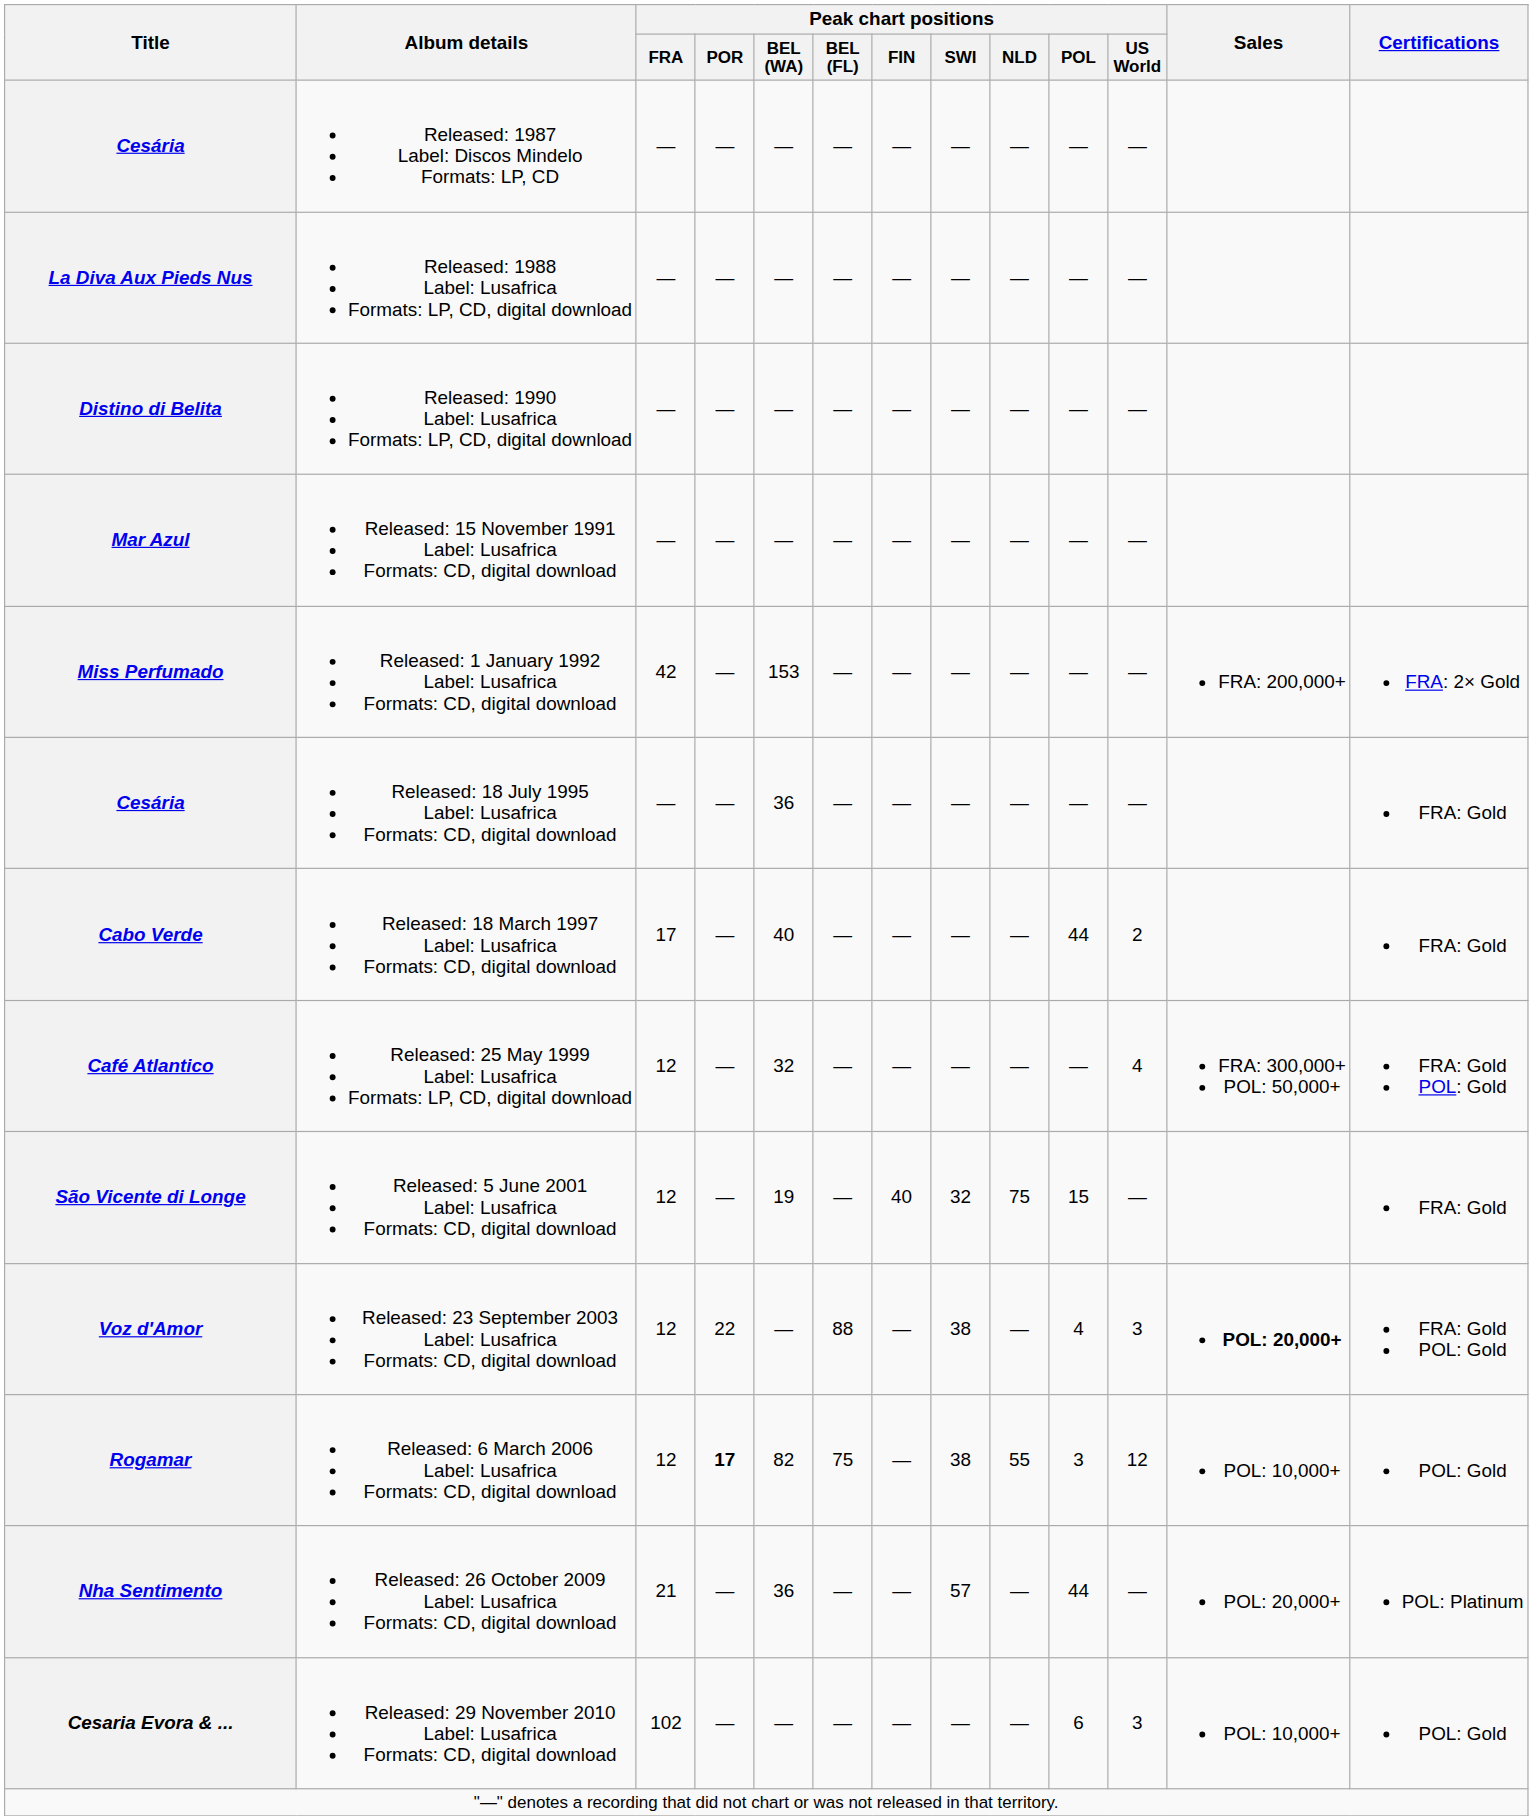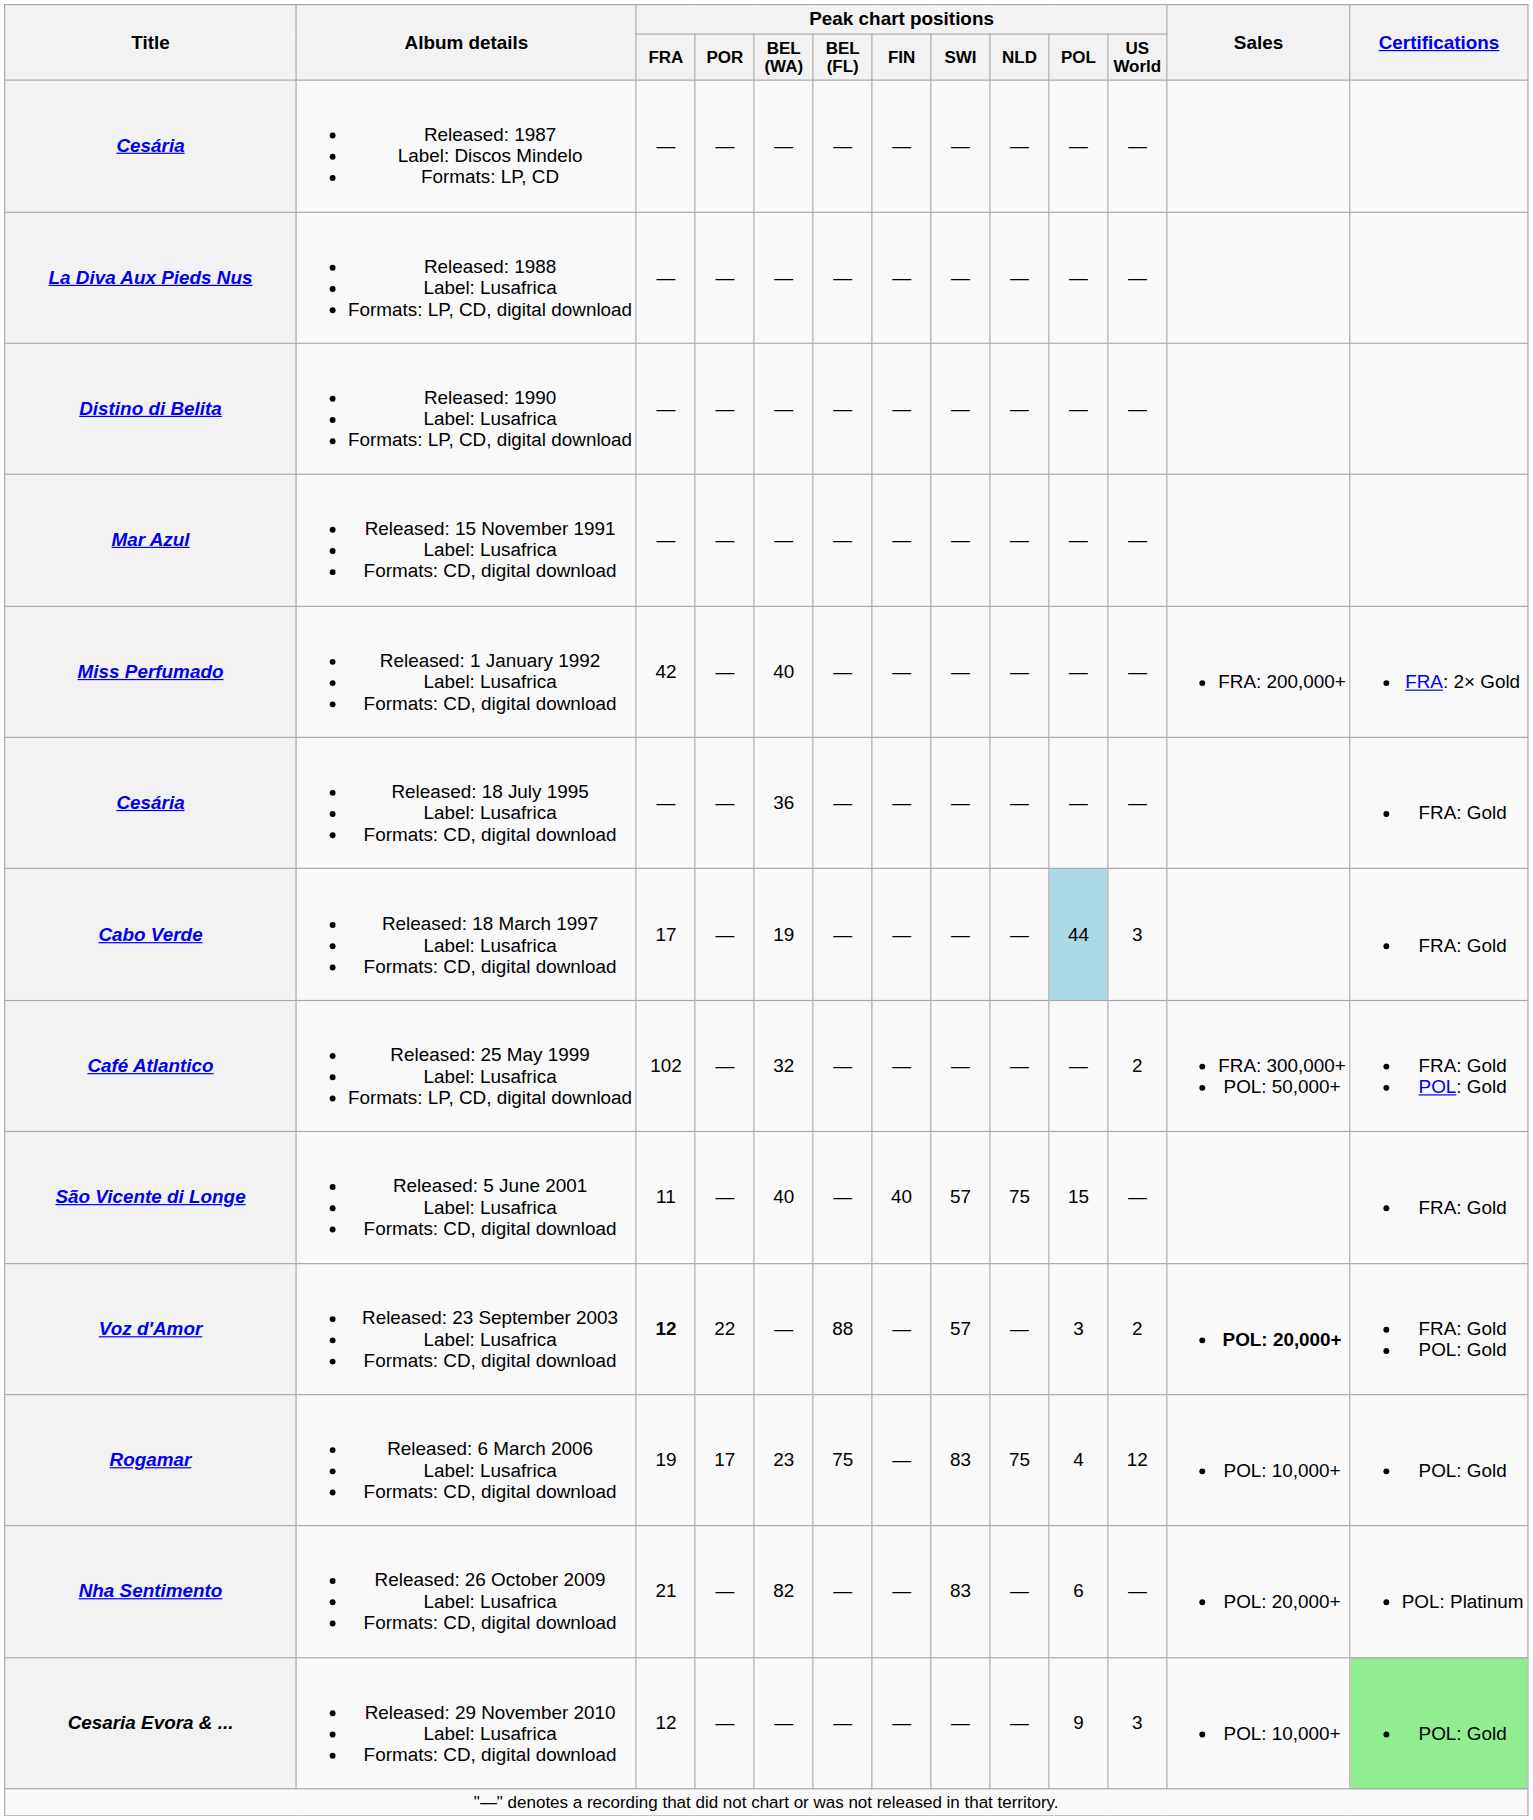 <table class="wikitable plainrowheaders" style="text-align:center;">
 <tr>
 <th scope="col" rowspan="2" style="width:15em;">Title</th>
 <th scope="col" rowspan="2">Album details</th>
 <th scope="col" colspan="9">Peak chart positions</th>
 <th scope="col" rowspan="2">Sales</th>
 <th scope="col" rowspan="2"><a href='#'>Certifications</a></th>
 </tr>
 <tr>
 <th scope="col" style="width:3em;font-size:90%;">FRA<br></th>
 <th scope="col" style="width:3em;font-size:90%;">POR<br></th>
 <th scope="col" style="width:3em;font-size:90%;">BEL (WA)<br></th>
 <th scope="col" style="width:3em;font-size:90%;">BEL (FL)<br></th>
 <th scope="col" style="width:3em;font-size:90%;">FIN<br></th>
 <th scope="col" style="width:3em;font-size:90%;">SWI<br></th>
 <th scope="col" style="width:3em;font-size:90%;">NLD<br></th>
 <th scope="col" style="width:3em;font-size:90%;">POL<br></th>
 <th scope="col" style="width:3em;font-size:90%;">US World<br></th>
 </tr>
 <tr>
 <th scope="row"><em><a href='#'>Cesária</a></em></th>
 <td><br><ul><li>Released: 1987</li><li>Label: Discos Mindelo</li><li>Formats: LP, CD</li></ul></td>
 <td>—</td>
 <td>—</td>
 <td>—</td>
 <td>—</td>
 <td>—</td>
 <td>—</td>
 <td>—</td>
 <td>—</td>
 <td>—</td>
 <td></td>
 <td></td>
 </tr>
 <tr>
 <th scope="row"><em><a href='#'>La Diva Aux Pieds Nus</a></em></th>
 <td><br><ul><li>Released: 1988</li><li>Label: Lusafrica</li><li>Formats: LP, CD, digital download</li></ul></td>
 <td>—</td>
 <td>—</td>
 <td>—</td>
 <td>—</td>
 <td>—</td>
 <td>—</td>
 <td>—</td>
 <td>—</td>
 <td>—</td>
 <td></td>
 <td></td>
 </tr>
 <tr>
 <th scope="row"><em><a href='#'>Distino di Belita</a></em></th>
 <td><br><ul><li>Released: 1990</li><li>Label: Lusafrica</li><li>Formats: LP, CD, digital download</li></ul></td>
 <td>—</td>
 <td>—</td>
 <td>—</td>
 <td>—</td>
 <td>—</td>
 <td>—</td>
 <td>—</td>
 <td>—</td>
 <td>—</td>
 <td></td>
 <td></td>
 </tr>
 <tr>
 <th scope="row"><em><a href='#'>Mar Azul</a></em></th>
 <td><br><ul><li>Released: 15 November 1991</li><li>Label: Lusafrica</li><li>Formats: CD, digital download</li></ul></td>
 <td>—</td>
 <td>—</td>
 <td>—</td>
 <td>—</td>
 <td>—</td>
 <td>—</td>
 <td>—</td>
 <td>—</td>
 <td>—</td>
 <td></td>
 <td></td>
 </tr>
 <tr>
 <th scope="row"><em><a href='#'>Miss Perfumado</a></em></th>
 <td><br><ul><li>Released: 1 January 1992</li><li>Label: Lusafrica</li><li>Formats: CD, digital download</li></ul></td>
 <td>42</td>
 <td>—</td>
-<td>153</td>
+<td>40</td>
 <td>—</td>
 <td>—</td>
 <td>—</td>
 <td>—</td>
 <td>—</td>
 <td>—</td>
 <td><br><ul><li>FRA: 200,000+</li></ul></td>
 <td><br><ul><li><a href='#'>FRA</a>: 2× Gold</li></ul></td>
 </tr>
 <tr>
 <th scope="row"><em><a href='#'>Cesária</a></em></th>
 <td><br><ul><li>Released: 18 July 1995</li><li>Label: Lusafrica</li><li>Formats: CD, digital download</li></ul></td>
 <td>—</td>
 <td>—</td>
 <td>36</td>
 <td>—</td>
 <td>—</td>
 <td>—</td>
 <td>—</td>
 <td>—</td>
 <td>—</td>
 <td></td>
 <td><br><ul><li>FRA: Gold</li></ul></td>
 </tr>
 <tr>
 <th scope="row"><em><a href='#'>Cabo Verde</a></em></th>
 <td><br><ul><li>Released: 18 March 1997</li><li>Label: Lusafrica</li><li>Formats: CD, digital download</li></ul></td>
 <td>17</td>
 <td>—</td>
-<td>40</td>
+<td>19</td>
 <td>—</td>
 <td>—</td>
 <td>—</td>
 <td>—</td>
-<td>44</td>
-<td>2</td>
+<td style="background: lightblue;">44</td>
+<td>3</td>
 <td></td>
 <td><br><ul><li>FRA: Gold</li></ul></td>
 </tr>
 <tr>
 <th scope="row"><em><a href='#'>Café Atlantico</a></em></th>
 <td><br><ul><li>Released: 25 May 1999</li><li>Label: Lusafrica</li><li>Formats: LP, CD, digital download</li></ul></td>
-<td>12</td>
+<td>102</td>
 <td>—</td>
 <td>32</td>
 <td>—</td>
 <td>—</td>
 <td>—</td>
 <td>—</td>
 <td>—</td>
-<td>4</td>
+<td>2</td>
 <td><br><ul><li>FRA: 300,000+</li><li>POL: 50,000+</li></ul></td>
 <td><br><ul><li>FRA: Gold</li><li><a href='#'>POL</a>: Gold</li></ul></td>
 </tr>
 <tr>
 <th scope="row"><em><a href='#'>São Vicente di Longe</a></em></th>
 <td><br><ul><li>Released: 5 June 2001</li><li>Label: Lusafrica</li><li>Formats: CD, digital download</li></ul></td>
-<td>12</td>
-<td>—</td>
-<td>19</td>
+<td>11</td>
 <td>—</td>
 <td>40</td>
-<td>32</td>
+<td>—</td>
+<td>40</td>
+<td>57</td>
 <td>75</td>
 <td>15</td>
 <td>—</td>
 <td></td>
 <td><br><ul><li>FRA: Gold</li></ul></td>
 </tr>
 <tr>
 <th scope="row"><em><a href='#'>Voz d'Amor</a></em></th>
 <td><br><ul><li>Released: 23 September 2003</li><li>Label: Lusafrica</li><li>Formats: CD, digital download</li></ul></td>
-<td>12</td>
+<td><strong>12</strong></td>
 <td>22</td>
 <td>—</td>
 <td>88</td>
 <td>—</td>
-<td>38</td>
+<td>57</td>
 <td>—</td>
-<td>4</td>
 <td>3</td>
+<td>2</td>
 <td><strong><br><ul><li>POL: 20,000+</li></ul></strong></td>
 <td><br><ul><li>FRA: Gold</li><li>POL: Gold</li></ul></td>
 </tr>
 <tr>
 <th scope="row"><em><a href='#'>Rogamar</a></em></th>
 <td><br><ul><li>Released: 6 March 2006</li><li>Label: Lusafrica</li><li>Formats: CD, digital download</li></ul></td>
-<td>12</td>
-<td><strong>17</strong></td>
-<td>82</td>
+<td>19</td>
+<td>17</td>
+<td>23</td>
 <td>75</td>
 <td>—</td>
-<td>38</td>
-<td>55</td>
-<td>3</td>
+<td>83</td>
+<td>75</td>
+<td>4</td>
 <td>12</td>
 <td><br><ul><li>POL: 10,000+</li></ul></td>
 <td><br><ul><li>POL: Gold</li></ul></td>
 </tr>
 <tr>
 <th scope="row"><em><a href='#'>Nha Sentimento</a></em></th>
 <td><br><ul><li>Released: 26 October 2009</li><li>Label: Lusafrica</li><li>Formats: CD, digital download</li></ul></td>
 <td>21</td>
 <td>—</td>
-<td>36</td>
+<td>82</td>
 <td>—</td>
 <td>—</td>
-<td>57</td>
+<td>83</td>
 <td>—</td>
-<td>44</td>
+<td>6</td>
 <td>—</td>
 <td><br><ul><li>POL: 20,000+</li></ul></td>
 <td><br><ul><li>POL: Platinum</li></ul></td>
 </tr>
 <tr>
 <th scope="row"><em>Cesaria Evora & ...</em></th>
 <td><br><ul><li>Released: 29 November 2010</li><li>Label: Lusafrica</li><li>Formats: CD, digital download</li></ul></td>
-<td>102</td>
+<td>12</td>
 <td>—</td>
 <td>—</td>
 <td>—</td>
 <td>—</td>
 <td>—</td>
 <td>—</td>
-<td>6</td>
+<td>9</td>
 <td>3</td>
 <td><br><ul><li>POL: 10,000+</li></ul></td>
-<td><br><ul><li>POL: Gold</li></ul></td>
+<td style="background: lightgreen;"><br><ul><li>POL: Gold</li></ul></td>
 </tr>
 <tr>
 <td colspan="20" style="font-size:90%">"—" denotes a recording that did not chart or was not released in that territory.</td>
 </tr>
 </table>
